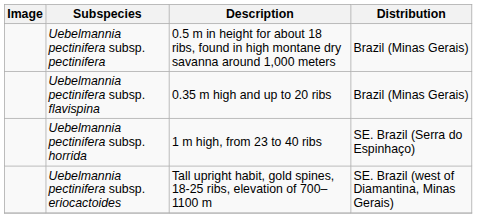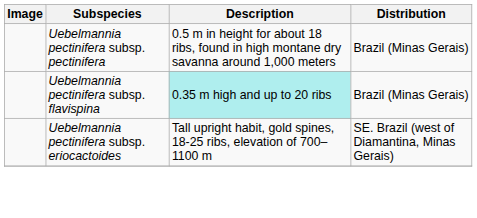 <table class="wikitable ">
 <tr>
 <th>Image</th>
 <th>Subspecies</th>
 <th>Description</th>
 <th>Distribution</th>
 </tr>
 <tr>
 <td></td>
 <td><em>Uebelmannia pectinifera</em> subsp. <em>pectinifera</em></td>
 <td>0.5 m in height for about 18 ribs, found in high montane dry savanna around 1,000 meters</td>
 <td>Brazil (Minas Gerais)</td>
 </tr>
 <tr>
 <td></td>
 <td><em>Uebelmannia pectinifera</em> subsp. <em>flavispina</em> </td>
-<td>0.35 m high and up to 20 ribs</td>
+<td style="background: paleturquoise;">0.35 m high and up to 20 ribs</td>
 <td>Brazil (Minas Gerais)</td>
-</tr>
-<tr>
-<td></td>
-<td><em>Uebelmannia pectinifera</em> subsp. <em>horrida</em> </td>
-<td>1 m high, from 23 to 40 ribs</td>
-<td>SE. Brazil (Serra do Espinhaço)</td>
 </tr>
 <tr>
 <td></td>
 <td><em>Uebelmannia pectinifera</em> subsp. <em>eriocactoides</em> </td>
 <td>Tall upright habit, gold spines, 18-25 ribs, elevation of 700–1100 m</td>
 <td>SE. Brazil (west of Diamantina, Minas Gerais)</td>
 </tr>
 <tr>
 </tr>
 </table>
